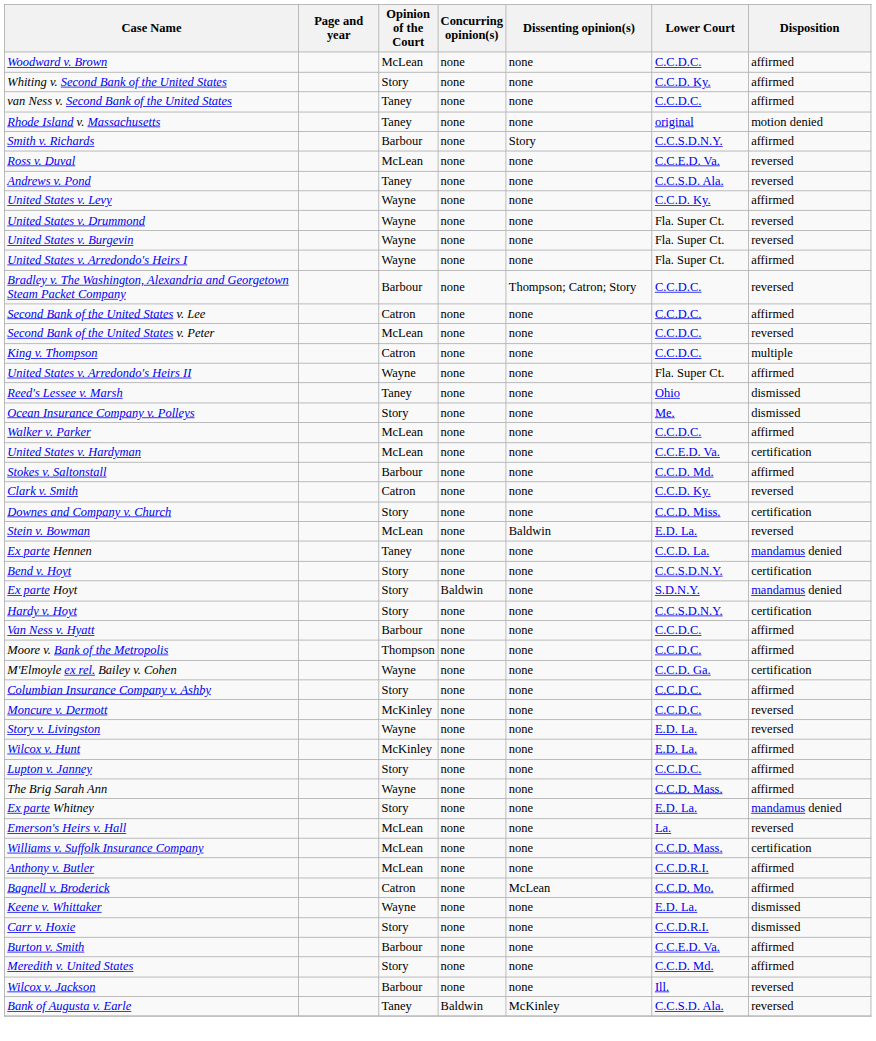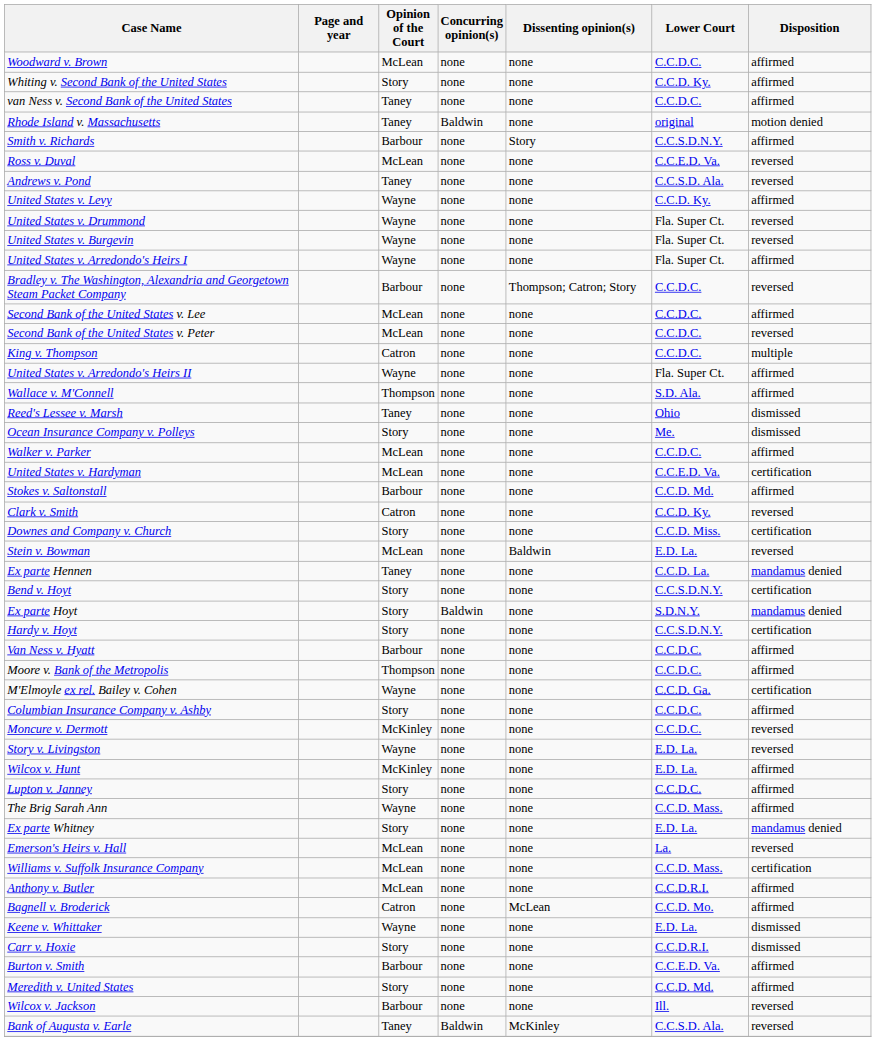 <table class="wikitable sortable">
 <tr>
 <th scope="col" style="width: 370px;">Case Name</th>
 <th scope="col" style="width: 95px;">Page and year</th>
 <th scope="col" style="width: 10px;">Opinion of the Court</th>
 <th scope="col" style="width: 10px;">Concurring opinion(s)</th>
 <th scope="col" style="width: 180px;">Dissenting opinion(s)</th>
 <th scope="col" style="width: 116px;">Lower Court</th>
 <th scope="col" style="width: 150px;">Disposition</th>
 </tr>
 <tr>
 <td><em><a href='#'>Woodward v. Brown</a></em></td>
 <td align="right"></td>
 <td>McLean</td>
 <td>none</td>
 <td>none</td>
 <td><a href='#'>C.C.D.C.</a></td>
 <td>affirmed</td>
 </tr>
 <tr>
 <td><em>Whiting v. <a href='#'>Second Bank of the United States</a></em></td>
 <td align="right"></td>
 <td>Story</td>
 <td>none</td>
 <td>none</td>
 <td><a href='#'>C.C.D. Ky.</a></td>
 <td>affirmed</td>
 </tr>
 <tr>
 <td><em>van Ness v. <a href='#'>Second Bank of the United States</a></em></td>
 <td align="right"></td>
 <td>Taney</td>
 <td>none</td>
 <td>none</td>
 <td><a href='#'>C.C.D.C.</a></td>
 <td>affirmed</td>
 </tr>
 <tr>
 <td><em><a href='#'>Rhode Island</a> v. <a href='#'>Massachusetts</a></em></td>
 <td align="right"></td>
 <td>Taney</td>
-<td>none</td>
+<td>Baldwin</td>
 <td>none</td>
 <td><a href='#'>original</a></td>
 <td>motion denied</td>
 </tr>
 <tr>
 <td><em><a href='#'>Smith v. Richards</a></em></td>
 <td align="right"></td>
 <td>Barbour</td>
 <td>none</td>
 <td>Story</td>
 <td><a href='#'>C.C.S.D.N.Y.</a></td>
 <td>affirmed</td>
 </tr>
 <tr>
 <td><em><a href='#'>Ross v. Duval</a></em></td>
 <td align="right"></td>
 <td>McLean</td>
 <td>none</td>
 <td>none</td>
 <td><a href='#'>C.C.E.D. Va.</a></td>
 <td>reversed</td>
 </tr>
 <tr>
 <td><em><a href='#'>Andrews v. Pond</a></em></td>
 <td align="right"></td>
 <td>Taney</td>
 <td>none</td>
 <td>none</td>
 <td><a href='#'>C.C.S.D. Ala.</a></td>
 <td>reversed</td>
 </tr>
 <tr>
 <td><em><a href='#'>United States v. Levy</a></em></td>
 <td align="right"></td>
 <td>Wayne</td>
 <td>none</td>
 <td>none</td>
 <td><a href='#'>C.C.D. Ky.</a></td>
 <td>affirmed</td>
 </tr>
 <tr>
 <td><em><a href='#'>United States v. Drummond</a></em></td>
 <td align="right"></td>
 <td>Wayne</td>
 <td>none</td>
 <td>none</td>
 <td>Fla. Super Ct.</td>
 <td>reversed</td>
 </tr>
 <tr>
 <td><em><a href='#'>United States v. Burgevin</a></em></td>
 <td align="right"></td>
 <td>Wayne</td>
 <td>none</td>
 <td>none</td>
 <td>Fla. Super Ct.</td>
 <td>reversed</td>
 </tr>
 <tr>
 <td><em><a href='#'>United States v. Arredondo's Heirs I</a></em></td>
 <td align="right"></td>
 <td>Wayne</td>
 <td>none</td>
 <td>none</td>
 <td>Fla. Super Ct.</td>
 <td>affirmed</td>
 </tr>
 <tr>
 <td><em><a href='#'>Bradley v. The Washington, Alexandria and Georgetown Steam Packet Company</a></em></td>
 <td align="right"></td>
 <td>Barbour</td>
 <td>none</td>
 <td>Thompson; Catron; Story</td>
 <td><a href='#'>C.C.D.C.</a></td>
 <td>reversed</td>
 </tr>
 <tr>
 <td><em><a href='#'>Second Bank of the United States</a> v. Lee</em></td>
 <td align="right"></td>
-<td>Catron</td>
+<td>McLean</td>
 <td>none</td>
 <td>none</td>
 <td><a href='#'>C.C.D.C.</a></td>
 <td>affirmed</td>
 </tr>
 <tr>
 <td><em><a href='#'>Second Bank of the United States</a> v. Peter</em></td>
 <td align="right"></td>
 <td>McLean</td>
 <td>none</td>
 <td>none</td>
 <td><a href='#'>C.C.D.C.</a></td>
 <td>reversed</td>
 </tr>
 <tr>
 <td><em><a href='#'>King v. Thompson</a></em></td>
 <td align="right"></td>
 <td>Catron</td>
 <td>none</td>
 <td>none</td>
 <td><a href='#'>C.C.D.C.</a></td>
 <td>multiple</td>
 </tr>
 <tr>
 <td><em><a href='#'>United States v. Arredondo's Heirs II</a></em></td>
 <td align="right"></td>
 <td>Wayne</td>
 <td>none</td>
 <td>none</td>
 <td>Fla. Super Ct.</td>
+<td>affirmed</td>
+</tr>
+<tr>
+<td><em><a href='#'>Wallace v. M'Connell</a></em></td>
+<td align="right"></td>
+<td>Thompson</td>
+<td>none</td>
+<td>none</td>
+<td><a href='#'>S.D. Ala.</a></td>
 <td>affirmed</td>
 </tr>
 <tr>
 <td><em><a href='#'>Reed's Lessee v. Marsh</a></em></td>
 <td align="right"></td>
 <td>Taney</td>
 <td>none</td>
 <td>none</td>
 <td><a href='#'>Ohio</a></td>
 <td>dismissed</td>
 </tr>
 <tr>
 <td><em><a href='#'>Ocean Insurance Company v. Polleys</a></em></td>
 <td align="right"></td>
 <td>Story</td>
 <td>none</td>
 <td>none</td>
 <td><a href='#'>Me.</a></td>
 <td>dismissed</td>
 </tr>
 <tr>
 <td><em><a href='#'>Walker v. Parker</a></em></td>
 <td align="right"></td>
 <td>McLean</td>
 <td>none</td>
 <td>none</td>
 <td><a href='#'>C.C.D.C.</a></td>
 <td>affirmed</td>
 </tr>
 <tr>
 <td><em><a href='#'>United States v. Hardyman</a></em></td>
 <td align="right"></td>
 <td>McLean</td>
 <td>none</td>
 <td>none</td>
 <td><a href='#'>C.C.E.D. Va.</a></td>
 <td>certification</td>
 </tr>
 <tr>
 <td><em><a href='#'>Stokes v. Saltonstall</a></em></td>
 <td align="right"></td>
 <td>Barbour</td>
 <td>none</td>
 <td>none</td>
 <td><a href='#'>C.C.D. Md.</a></td>
 <td>affirmed</td>
 </tr>
 <tr>
 <td><em><a href='#'>Clark v. Smith</a></em></td>
 <td align="right"></td>
 <td>Catron</td>
 <td>none</td>
 <td>none</td>
 <td><a href='#'>C.C.D. Ky.</a></td>
 <td>reversed</td>
 </tr>
 <tr>
 <td><em><a href='#'>Downes and Company v. Church</a></em></td>
 <td align="right"></td>
 <td>Story</td>
 <td>none</td>
 <td>none</td>
 <td><a href='#'>C.C.D. Miss.</a></td>
 <td>certification</td>
 </tr>
 <tr>
 <td><em><a href='#'>Stein v. Bowman</a></em></td>
 <td align="right"></td>
 <td>McLean</td>
 <td>none</td>
 <td>Baldwin</td>
 <td><a href='#'>E.D. La.</a></td>
 <td>reversed</td>
 </tr>
 <tr>
 <td><em><a href='#'>Ex parte</a> Hennen</em></td>
 <td align="right"></td>
 <td>Taney</td>
 <td>none</td>
 <td>none</td>
 <td><a href='#'>C.C.D. La.</a></td>
 <td><a href='#'>mandamus</a> denied</td>
 </tr>
 <tr>
 <td><em><a href='#'>Bend v. Hoyt</a></em></td>
 <td align="right"></td>
 <td>Story</td>
 <td>none</td>
 <td>none</td>
 <td><a href='#'>C.C.S.D.N.Y.</a></td>
 <td>certification</td>
 </tr>
 <tr>
 <td><em><a href='#'>Ex parte</a> Hoyt</em></td>
 <td align="right"></td>
 <td>Story</td>
 <td>Baldwin</td>
 <td>none</td>
 <td><a href='#'>S.D.N.Y.</a></td>
 <td><a href='#'>mandamus</a> denied</td>
 </tr>
 <tr>
 <td><em><a href='#'>Hardy v. Hoyt</a></em></td>
 <td align="right"></td>
 <td>Story</td>
 <td>none</td>
 <td>none</td>
 <td><a href='#'>C.C.S.D.N.Y.</a></td>
 <td>certification</td>
 </tr>
 <tr>
 <td><em><a href='#'>Van Ness v. Hyatt</a></em></td>
 <td align="right"></td>
 <td>Barbour</td>
 <td>none</td>
 <td>none</td>
 <td><a href='#'>C.C.D.C.</a></td>
 <td>affirmed</td>
 </tr>
 <tr>
 <td><em>Moore v. <a href='#'>Bank of the Metropolis</a></em></td>
 <td align="right"></td>
 <td>Thompson</td>
 <td>none</td>
 <td>none</td>
 <td><a href='#'>C.C.D.C.</a></td>
 <td>affirmed</td>
 </tr>
 <tr>
 <td><em>M'Elmoyle <a href='#'>ex rel.</a> Bailey v. Cohen</em></td>
 <td align="right"></td>
 <td>Wayne</td>
 <td>none</td>
 <td>none</td>
 <td><a href='#'>C.C.D. Ga.</a></td>
 <td>certification</td>
 </tr>
 <tr>
 <td><em><a href='#'>Columbian Insurance Company v. Ashby</a></em></td>
 <td align="right"></td>
 <td>Story</td>
 <td>none</td>
 <td>none</td>
 <td><a href='#'>C.C.D.C.</a></td>
 <td>affirmed</td>
 </tr>
 <tr>
 <td><em><a href='#'>Moncure v. Dermott</a></em></td>
 <td align="right"></td>
 <td>McKinley</td>
 <td>none</td>
 <td>none</td>
 <td><a href='#'>C.C.D.C.</a></td>
 <td>reversed</td>
 </tr>
 <tr>
 <td><em><a href='#'>Story v. Livingston</a></em></td>
 <td align="right"></td>
 <td>Wayne</td>
 <td>none</td>
 <td>none</td>
 <td><a href='#'>E.D. La.</a></td>
 <td>reversed</td>
 </tr>
 <tr>
 <td><em><a href='#'>Wilcox v. Hunt</a></em></td>
 <td align="right"></td>
 <td>McKinley</td>
 <td>none</td>
 <td>none</td>
 <td><a href='#'>E.D. La.</a></td>
 <td>affirmed</td>
 </tr>
 <tr>
 <td><em><a href='#'>Lupton v. Janney</a></em></td>
 <td align="right"></td>
 <td>Story</td>
 <td>none</td>
 <td>none</td>
 <td><a href='#'>C.C.D.C.</a></td>
 <td>affirmed</td>
 </tr>
 <tr>
 <td><em>The Brig Sarah Ann</em></td>
 <td align="right"></td>
 <td>Wayne</td>
 <td>none</td>
 <td>none</td>
 <td><a href='#'>C.C.D. Mass.</a></td>
 <td>affirmed</td>
 </tr>
 <tr>
 <td><em><a href='#'>Ex parte</a> Whitney</em></td>
 <td align="right"></td>
 <td>Story</td>
 <td>none</td>
 <td>none</td>
 <td><a href='#'>E.D. La.</a></td>
 <td><a href='#'>mandamus</a> denied</td>
 </tr>
 <tr>
 <td><em><a href='#'>Emerson's Heirs v. Hall</a></em></td>
 <td align="right"></td>
 <td>McLean</td>
 <td>none</td>
 <td>none</td>
 <td><a href='#'>La.</a></td>
 <td>reversed</td>
 </tr>
 <tr>
 <td><em><a href='#'>Williams v. Suffolk Insurance Company</a></em></td>
 <td align="right"></td>
 <td>McLean</td>
 <td>none</td>
 <td>none</td>
 <td><a href='#'>C.C.D. Mass.</a></td>
 <td>certification</td>
 </tr>
 <tr>
 <td><em><a href='#'>Anthony v. Butler</a></em></td>
 <td align="right"></td>
 <td>McLean</td>
 <td>none</td>
 <td>none</td>
 <td><a href='#'>C.C.D.R.I.</a></td>
 <td>affirmed</td>
 </tr>
 <tr>
 <td><em><a href='#'>Bagnell v. Broderick</a></em></td>
 <td align="right"></td>
 <td>Catron</td>
 <td>none</td>
 <td>McLean</td>
 <td><a href='#'>C.C.D. Mo.</a></td>
 <td>affirmed</td>
 </tr>
 <tr>
 <td><em><a href='#'>Keene v. Whittaker</a></em></td>
 <td align="right"></td>
 <td>Wayne</td>
 <td>none</td>
 <td>none</td>
 <td><a href='#'>E.D. La.</a></td>
 <td>dismissed</td>
 </tr>
 <tr>
 <td><em><a href='#'>Carr v. Hoxie</a></em></td>
 <td align="right"></td>
 <td>Story</td>
 <td>none</td>
 <td>none</td>
 <td><a href='#'>C.C.D.R.I.</a></td>
 <td>dismissed</td>
 </tr>
 <tr>
 <td><em><a href='#'>Burton v. Smith</a></em></td>
 <td align="right"></td>
 <td>Barbour</td>
 <td>none</td>
 <td>none</td>
 <td><a href='#'>C.C.E.D. Va.</a></td>
 <td>affirmed</td>
 </tr>
 <tr>
 <td><em><a href='#'>Meredith v. United States</a></em></td>
 <td align="right"></td>
 <td>Story</td>
 <td>none</td>
 <td>none</td>
 <td><a href='#'>C.C.D. Md.</a></td>
 <td>affirmed</td>
 </tr>
 <tr>
 <td><em><a href='#'>Wilcox v. Jackson</a></em></td>
 <td align="right"></td>
 <td>Barbour</td>
 <td>none</td>
 <td>none</td>
 <td><a href='#'>Ill.</a></td>
 <td>reversed</td>
 </tr>
 <tr>
 <td><em><a href='#'>Bank of Augusta v. Earle</a></em></td>
 <td align="right"></td>
 <td>Taney</td>
 <td>Baldwin</td>
 <td>McKinley</td>
 <td><a href='#'>C.C.S.D. Ala.</a></td>
 <td>reversed</td>
 </tr>
 <tr>
 </tr>
 </table>
